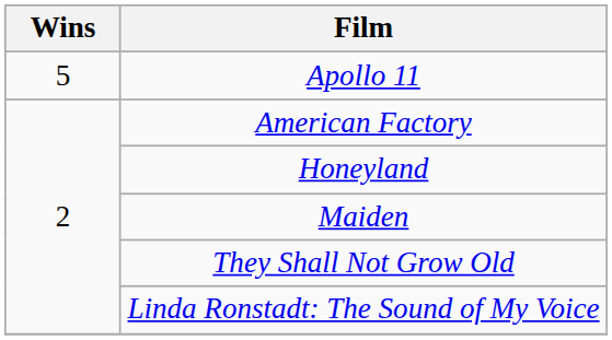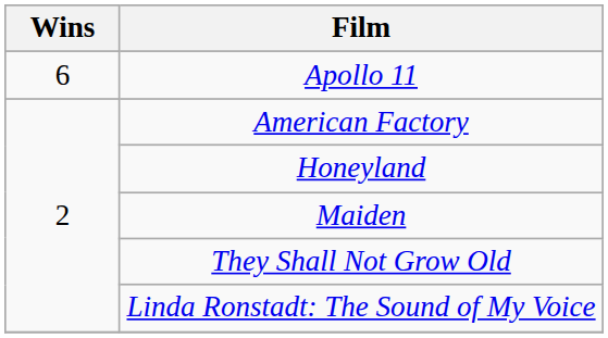 <table class="wikitable" rowspan="2" style="text-align:center;" background: #f6e39c;>
 <tr>
 <th scope="col" style="width:55px;">Wins</th>
 <th scope="col" style="text-align:center;">Film</th>
 </tr>
 <tr>
-<td rowspan=1 style="text-align:center">5</td>
+<td rowspan=1 style="text-align:center">6</td>
 <td><em><a href='#'>Apollo 11</a></em></td>
 </tr>
 <tr>
 <td rowspan=5 style="text-align:center">2</td>
 <td><em><a href='#'>American Factory</a></em></td>
 </tr>
 <tr>
 <td><em><a href='#'>Honeyland</a></em></td>
 </tr>
 <tr>
 <td><em><a href='#'>Maiden</a></em></td>
 </tr>
 <tr>
 <td><em><a href='#'>They Shall Not Grow Old</a></em></td>
 </tr>
 <tr>
 <td><em><a href='#'>Linda Ronstadt: The Sound of My Voice</a></em></td>
 </tr>
 <tr>
 </tr>
 </table>
